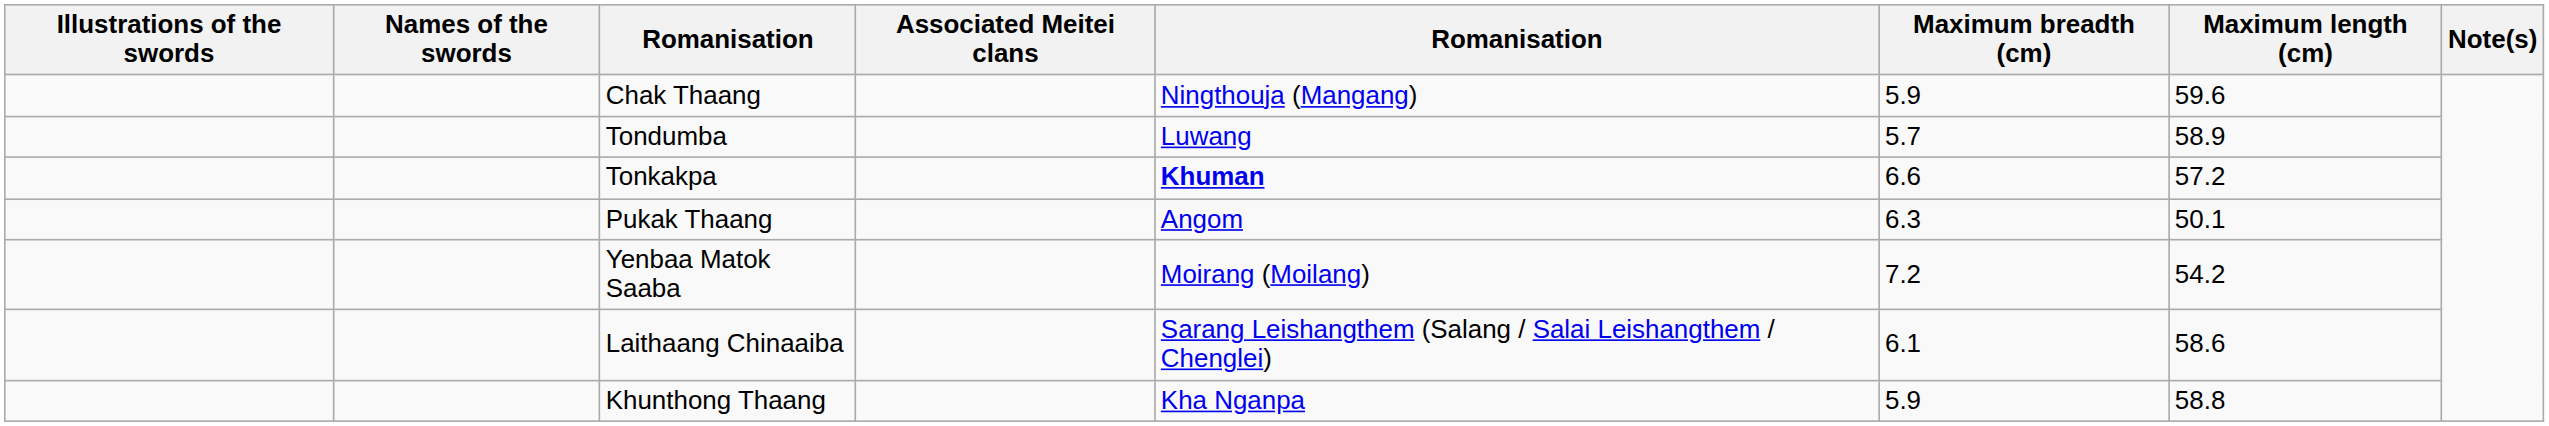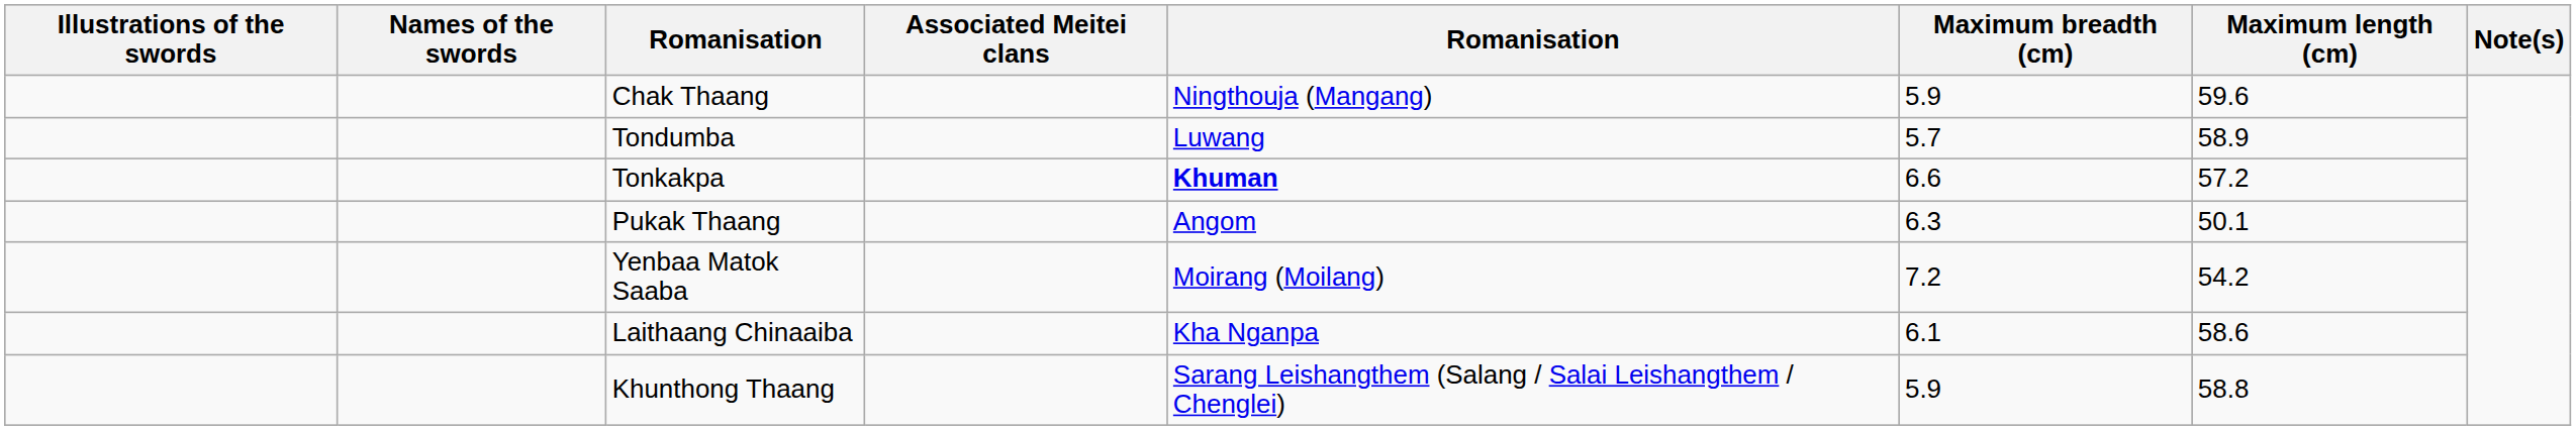 <table class="wikitable sortable">
 <tr>
 <th>Illustrations of the swords</th>
 <th>Names of the swords</th>
 <th>Romanisation</th>
 <th>Associated Meitei clans</th>
 <th>Romanisation</th>
 <th>Maximum breadth (cm)</th>
 <th>Maximum length (cm)</th>
 <th>Note(s)</th>
 </tr>
 <tr>
 <td></td>
 <td></td>
 <td>Chak Thaang</td>
 <td></td>
 <td><a href='#'>Ningthouja</a> (<a href='#'>Mangang</a>)</td>
 <td>5.9</td>
 <td>59.6</td>
 <td rowspan="7"></td>
 </tr>
 <tr>
 <td></td>
 <td></td>
 <td>Tondumba</td>
 <td></td>
 <td><a href='#'>Luwang</a></td>
 <td>5.7</td>
 <td>58.9</td>
 </tr>
 <tr>
 <td></td>
 <td></td>
 <td>Tonkakpa</td>
 <td></td>
 <td><strong><a href='#'>Khuman</a></strong></td>
 <td>6.6</td>
 <td>57.2</td>
 </tr>
 <tr>
 <td></td>
 <td></td>
 <td>Pukak Thaang</td>
 <td></td>
 <td><a href='#'>Angom</a></td>
 <td>6.3</td>
 <td>50.1</td>
 </tr>
 <tr>
 <td></td>
 <td></td>
 <td>Yenbaa Matok Saaba</td>
 <td></td>
 <td><a href='#'>Moirang</a> (<a href='#'>Moilang</a>)</td>
 <td>7.2</td>
 <td>54.2</td>
 </tr>
 <tr>
 <td></td>
 <td></td>
 <td>Laithaang Chinaaiba</td>
 <td></td>
-<td><a href='#'>Sarang Leishangthem</a> (Salang / <a href='#'>Salai Leishangthem</a> / <a href='#'>Chenglei</a>)</td>
+<td><a href='#'>Kha Nganpa</a></td>
 <td>6.1</td>
 <td>58.6</td>
 </tr>
 <tr>
 <td></td>
 <td></td>
 <td>Khunthong Thaang</td>
 <td></td>
-<td><a href='#'>Kha Nganpa</a></td>
+<td><a href='#'>Sarang Leishangthem</a> (Salang / <a href='#'>Salai Leishangthem</a> / <a href='#'>Chenglei</a>)</td>
 <td>5.9</td>
 <td>58.8</td>
 </tr>
 </table>
